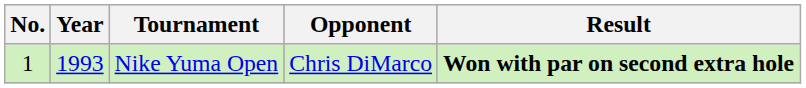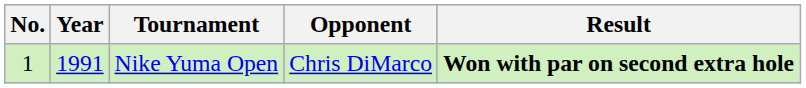 <table class="wikitable" style="font-size:95%;">
 <tr>
 <th>No.</th>
 <th>Year</th>
 <th>Tournament</th>
 <th>Opponent</th>
 <th>Result</th>
 </tr>
 <tr style="background:#D0F0C0;">
 <td align=center>1</td>
-<td><a href='#'>1993</a></td>
+<td><a href='#'>1991</a></td>
 <td><a href='#'>Nike Yuma Open</a></td>
 <td> <a href='#'>Chris DiMarco</a></td>
 <td><strong>Won with par on second extra hole</strong></td>
 </tr>
 </table>
